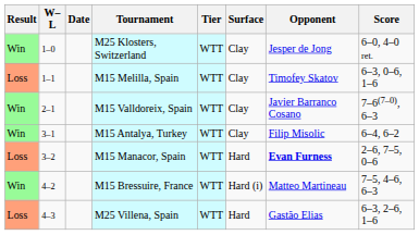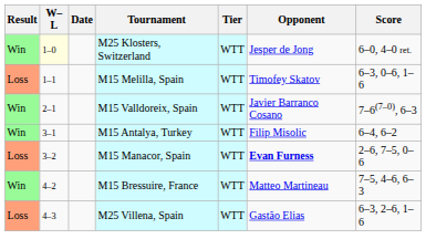 <table class="sortable wikitable">
 <tr>
 <th>Result</th>
 <th class="unsortable">W–L</th>
 <th>Date</th>
 <th>Tournament</th>
 <th>Tier</th>
-<th>Surface</th>
 <th>Opponent</th>
 <th class="unsortable">Score</th>
 </tr>
 <tr>
 <td bgcolor=98fb98>Win</td>
-<td><small>1–0</small></td>
+<td style="background: lightyellow;"><small>1–0</small></td>
 <td><a href='#'></a></td>
 <td bgcolor=cffcff>M25 Klosters, Switzerland</td>
 <td bgcolor=cffcff>WTT</td>
-<td>Clay</td>
 <td> <a href='#'>Jesper de Jong</a></td>
 <td>6–0, 4–0 <small>ret.</small></td>
 </tr>
 <tr>
 <td bgcolor=FFA07A>Loss</td>
 <td><small>1–1</small></td>
 <td></td>
 <td bgcolor=cffcff>M15 Melilla, Spain</td>
 <td bgcolor=cffcff>WTT</td>
-<td>Clay</td>
 <td> <a href='#'>Timofey Skatov</a></td>
 <td>6–3, 0–6, 1–6</td>
 </tr>
 <tr>
 <td bgcolor=98fb98>Win</td>
 <td><small>2–1</small></td>
 <td><a href='#'></a></td>
 <td bgcolor=cffcff>M15 Valldoreix, Spain</td>
 <td bgcolor=cffcff>WTT</td>
-<td>Clay</td>
 <td> <a href='#'>Javier Barranco Cosano</a></td>
 <td>7–6<sup>(7–0)</sup>, 6–3</td>
 </tr>
 <tr>
 <td bgcolor=98fb98>Win</td>
 <td><small>3–1</small></td>
 <td></td>
 <td bgcolor=cffcff>M15 Antalya, Turkey</td>
 <td bgcolor=cffcff>WTT</td>
-<td>Clay</td>
 <td> <a href='#'>Filip Misolic</a></td>
 <td>6–4, 6–2</td>
 </tr>
 <tr>
 <td bgcolor=FFA07A>Loss</td>
 <td><small>3–2</small></td>
 <td><a href='#'></a></td>
 <td bgcolor=cffcff>M15 Manacor, Spain</td>
 <td bgcolor=cffcff>WTT</td>
-<td>Hard</td>
 <td><strong> <a href='#'>Evan Furness</a></strong></td>
 <td>2–6, 7–5, 0–6</td>
 </tr>
 <tr>
 <td bgcolor=98fb98>Win</td>
 <td><small>4–2</small></td>
 <td></td>
 <td bgcolor=cffcff>M15 Bressuire, France</td>
 <td bgcolor=cffcff>WTT</td>
-<td>Hard (i)</td>
 <td> <a href='#'>Matteo Martineau</a></td>
 <td>7–5, 4–6, 6–3</td>
 </tr>
 <tr>
 <td bgcolor=FFA07A>Loss</td>
 <td><small>4–3</small></td>
 <td></td>
 <td bgcolor=cffcff>M25 Villena, Spain</td>
 <td bgcolor=cffcff>WTT</td>
-<td>Hard</td>
 <td> <a href='#'>Gastão Elias</a></td>
 <td>6–3, 2–6, 1–6</td>
 </tr>
 </table>
